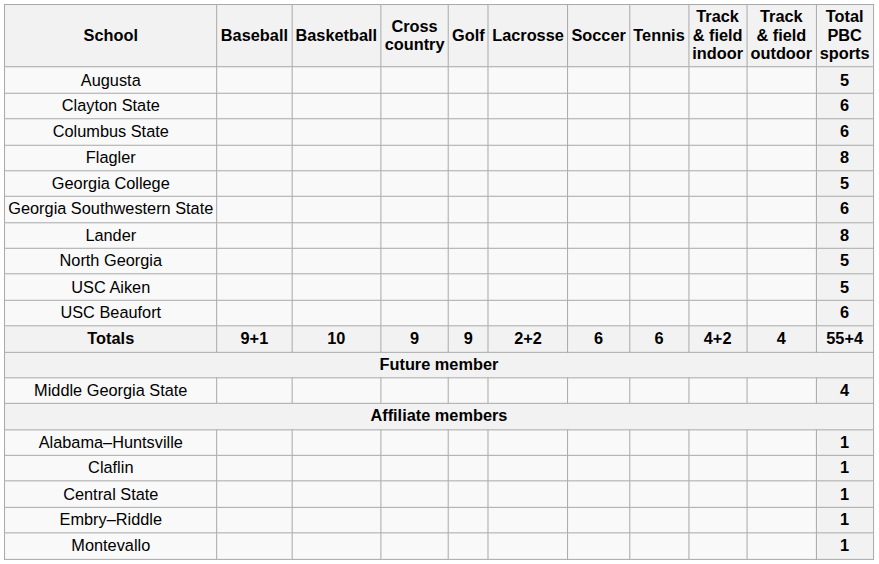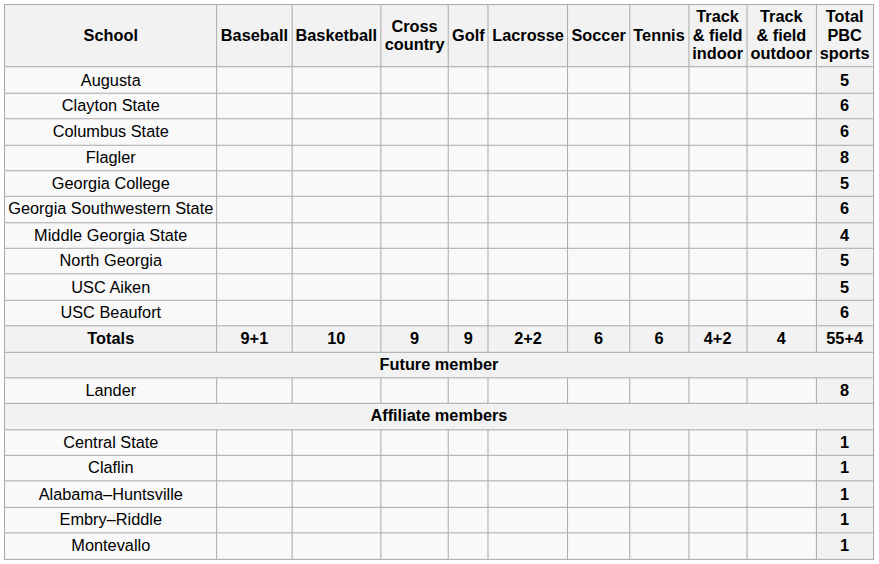 <table class="wikitable" style="text-align:center">
 <tr>
 <th>School</th>
 <th>Baseball</th>
 <th>Basketball</th>
 <th>Cross<br>country</th>
 <th>Golf</th>
 <th>Lacrosse</th>
 <th>Soccer</th>
 <th>Tennis</th>
 <th>Track<br>& field<br>indoor</th>
 <th>Track<br>& field<br>outdoor</th>
 <th>Total<br>PBC<br>sports</th>
 </tr>
 <tr>
 <td>Augusta</td>
 <td></td>
 <td></td>
 <td></td>
 <td></td>
 <td></td>
 <td></td>
 <td></td>
 <td></td>
 <td></td>
 <th>5</th>
 </tr>
 <tr>
 <td>Clayton State</td>
 <td></td>
 <td></td>
 <td></td>
 <td></td>
 <td></td>
 <td></td>
 <td></td>
 <td></td>
 <td></td>
 <th>6</th>
 </tr>
 <tr>
 <td>Columbus State</td>
 <td></td>
 <td></td>
 <td></td>
 <td></td>
 <td></td>
 <td></td>
 <td></td>
 <td></td>
 <td></td>
 <th>6</th>
 </tr>
 <tr>
 <td>Flagler</td>
 <td></td>
 <td></td>
 <td></td>
 <td></td>
 <td></td>
 <td></td>
 <td></td>
 <td></td>
 <td></td>
 <th>8</th>
 </tr>
 <tr>
 <td>Georgia College</td>
 <td></td>
 <td></td>
 <td></td>
 <td></td>
 <td></td>
 <td></td>
 <td></td>
 <td></td>
 <td></td>
 <th>5</th>
 </tr>
 <tr>
 <td>Georgia Southwestern State</td>
 <td></td>
 <td></td>
 <td></td>
 <td></td>
 <td></td>
 <td></td>
 <td></td>
 <td></td>
 <td></td>
 <th>6</th>
 </tr>
 <tr>
-<td>Lander</td>
+<td>Middle Georgia State</td>
 <td></td>
 <td></td>
 <td></td>
 <td></td>
 <td></td>
 <td></td>
 <td></td>
 <td></td>
 <td></td>
-<th>8</th>
+<th>4</th>
 </tr>
 <tr>
 <td>North Georgia</td>
 <td></td>
 <td></td>
 <td></td>
 <td></td>
 <td></td>
 <td></td>
 <td></td>
 <td></td>
 <td></td>
 <th>5</th>
 </tr>
 <tr>
 <td>USC Aiken</td>
 <td></td>
 <td></td>
 <td></td>
 <td></td>
 <td></td>
 <td></td>
 <td></td>
 <td></td>
 <td></td>
 <th>5</th>
 </tr>
 <tr>
 <td>USC Beaufort</td>
 <td></td>
 <td></td>
 <td></td>
 <td></td>
 <td></td>
 <td></td>
 <td></td>
 <td></td>
 <td></td>
 <th>6</th>
 </tr>
 <tr>
 <th>Totals</th>
 <th>9+1</th>
 <th>10</th>
 <th>9</th>
 <th>9</th>
 <th>2+2</th>
 <th>6</th>
 <th>6</th>
 <th>4+2</th>
 <th>4</th>
 <th>55+4</th>
 </tr>
 <tr>
 <th colspan=11>Future member</th>
 </tr>
 <tr>
-<td>Middle Georgia State</td>
+<td>Lander</td>
 <td></td>
 <td></td>
 <td></td>
 <td></td>
 <td></td>
 <td></td>
 <td></td>
 <td></td>
 <td></td>
-<th>4</th>
+<th>8</th>
 </tr>
 <tr>
 <th colspan=11>Affiliate members</th>
 </tr>
 <tr>
-<td>Alabama–Huntsville</td>
+<td>Central State</td>
 <td></td>
 <td></td>
 <td></td>
 <td></td>
 <td></td>
 <td></td>
 <td></td>
 <td></td>
 <td></td>
 <th>1</th>
 </tr>
 <tr>
 <td>Claflin</td>
 <td></td>
 <td></td>
 <td></td>
 <td></td>
 <td></td>
 <td></td>
 <td></td>
 <td></td>
 <td></td>
 <th>1</th>
 </tr>
 <tr>
-<td>Central State</td>
+<td>Alabama–Huntsville</td>
 <td></td>
 <td></td>
 <td></td>
 <td></td>
 <td></td>
 <td></td>
 <td></td>
 <td></td>
 <td></td>
 <th>1</th>
 </tr>
 <tr>
 <td>Embry–Riddle</td>
 <td></td>
 <td></td>
 <td></td>
 <td></td>
 <td></td>
 <td></td>
 <td></td>
 <td></td>
 <td></td>
 <th>1</th>
 </tr>
 <tr>
 <td>Montevallo</td>
 <td></td>
 <td></td>
 <td></td>
 <td></td>
 <td></td>
 <td></td>
 <td></td>
 <td></td>
 <td></td>
 <th>1</th>
 </tr>
 </table>
